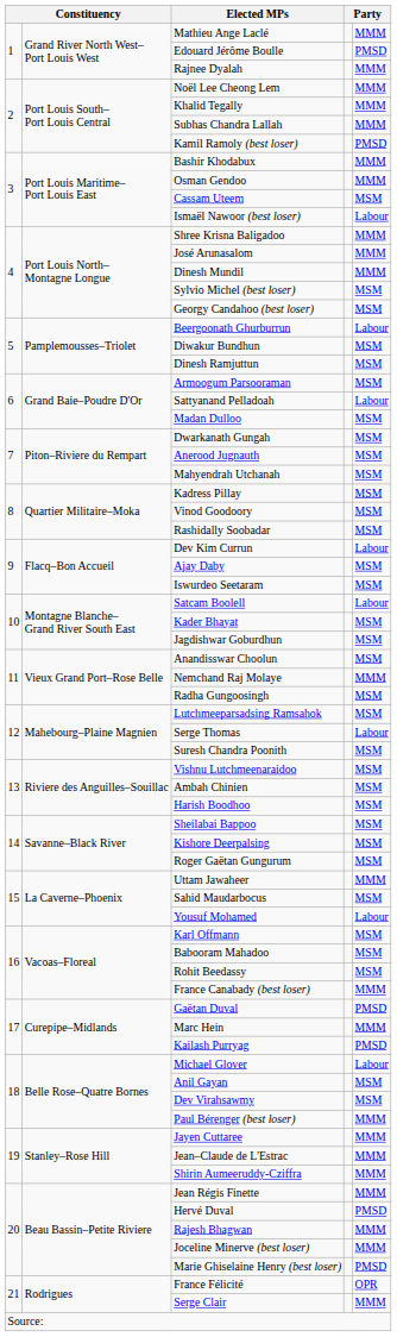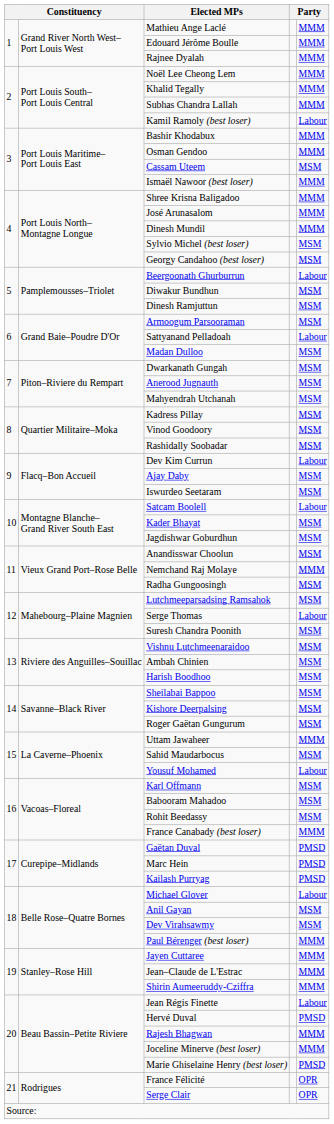 <table class="wikitable sortable">
 <tr>
 <th colspan=2 class=unsortable>Constituency</th>
 <th class=unsortable>Elected MPs</th>
 <th colspan=2>Party</th>
 </tr>
 <tr>
 <td rowspan=3>1</td>
 <td rowspan=3>Grand River North West–<br>Port Louis West</td>
 <td>Mathieu Ange Laclé</td>
 <td bgcolor=> </td>
 <td><a href='#'>MMM</a></td>
 </tr>
 <tr>
 <td>Edouard Jérôme Boulle</td>
 <td bgcolor=> </td>
-<td><a href='#'>PMSD</a></td>
+<td><a href='#'>MMM</a></td>
 </tr>
 <tr>
 <td>Rajnee Dyalah</td>
 <td bgcolor=> </td>
 <td><a href='#'>MMM</a></td>
 </tr>
 <tr>
 <td rowspan=4>2</td>
 <td rowspan=4>Port Louis South–<br>Port Louis Central</td>
 <td>Noël Lee Cheong Lem</td>
 <td bgcolor=> </td>
 <td><a href='#'>MMM</a></td>
 </tr>
 <tr>
 <td>Khalid Tegally</td>
 <td bgcolor=> </td>
 <td><a href='#'>MMM</a></td>
 </tr>
 <tr>
 <td>Subhas Chandra Lallah</td>
 <td bgcolor=> </td>
 <td><a href='#'>MMM</a></td>
 </tr>
 <tr>
 <td>Kamil Ramoly <em>(best loser)</em></td>
 <td bgcolor=> </td>
-<td><a href='#'>PMSD</a></td>
+<td><a href='#'>Labour</a></td>
 </tr>
 <tr>
 <td rowspan=4>3</td>
 <td rowspan=4>Port Louis Maritime–<br>Port Louis East</td>
 <td>Bashir Khodabux</td>
 <td bgcolor=> </td>
 <td><a href='#'>MMM</a></td>
 </tr>
 <tr>
 <td>Osman Gendoo</td>
 <td bgcolor=> </td>
 <td><a href='#'>MMM</a></td>
 </tr>
 <tr>
 <td><a href='#'>Cassam Uteem</a></td>
 <td bgcolor=> </td>
 <td><a href='#'>MSM</a></td>
 </tr>
 <tr>
 <td>Ismaël Nawoor <em>(best loser)</em></td>
 <td bgcolor=> </td>
-<td><a href='#'>Labour</a></td>
+<td><a href='#'>MMM</a></td>
 </tr>
 <tr>
 <td rowspan=5>4</td>
 <td rowspan=5>Port Louis North–<br>Montagne Longue</td>
 <td>Shree Krisna Baligadoo</td>
 <td bgcolor=> </td>
 <td><a href='#'>MMM</a></td>
 </tr>
 <tr>
 <td>José Arunasalom</td>
 <td bgcolor=> </td>
 <td><a href='#'>MMM</a></td>
 </tr>
 <tr>
 <td>Dinesh Mundil</td>
 <td bgcolor=> </td>
 <td><a href='#'>MMM</a></td>
 </tr>
 <tr>
 <td>Sylvio Michel <em>(best loser)</em></td>
 <td bgcolor=> </td>
 <td><a href='#'>MSM</a></td>
 </tr>
 <tr>
 <td>Georgy Candahoo <em>(best loser)</em></td>
 <td bgcolor=> </td>
 <td><a href='#'>MSM</a></td>
 </tr>
 <tr>
 <td rowspan=3>5</td>
 <td rowspan=3>Pamplemousses–Triolet</td>
 <td><a href='#'>Beergoonath Ghurburrun</a></td>
 <td bgcolor=> </td>
 <td><a href='#'>Labour</a></td>
 </tr>
 <tr>
 <td>Diwakur Bundhun</td>
 <td bgcolor=> </td>
 <td><a href='#'>MSM</a></td>
 </tr>
 <tr>
 <td>Dinesh Ramjuttun</td>
 <td bgcolor=> </td>
 <td><a href='#'>MSM</a></td>
 </tr>
 <tr>
 <td rowspan=3>6</td>
 <td rowspan=3>Grand Baie–Poudre D'Or</td>
 <td><a href='#'>Armoogum Parsooraman</a></td>
 <td bgcolor=> </td>
 <td><a href='#'>MSM</a></td>
 </tr>
 <tr>
 <td>Sattyanand Pelladoah</td>
 <td bgcolor=> </td>
 <td><a href='#'>Labour</a></td>
 </tr>
 <tr>
 <td><a href='#'>Madan Dulloo</a></td>
 <td bgcolor=> </td>
 <td><a href='#'>MSM</a></td>
 </tr>
 <tr>
 <td rowspan=3>7</td>
 <td rowspan=3>Piton–Riviere du Rempart</td>
 <td>Dwarkanath Gungah</td>
 <td bgcolor=> </td>
 <td><a href='#'>MSM</a></td>
 </tr>
 <tr>
 <td><a href='#'>Anerood Jugnauth</a></td>
 <td bgcolor=> </td>
 <td><a href='#'>MSM</a></td>
 </tr>
 <tr>
 <td>Mahyendrah Utchanah</td>
 <td bgcolor=> </td>
 <td><a href='#'>MSM</a></td>
 </tr>
 <tr>
 <td rowspan=3>8</td>
 <td rowspan=3>Quartier Militaire–Moka</td>
 <td>Kadress Pillay</td>
 <td bgcolor=> </td>
 <td><a href='#'>MSM</a></td>
 </tr>
 <tr>
 <td>Vinod Goodoory</td>
 <td bgcolor=> </td>
 <td><a href='#'>MSM</a></td>
 </tr>
 <tr>
 <td>Rashidally Soobadar</td>
 <td bgcolor=> </td>
 <td><a href='#'>MSM</a></td>
 </tr>
 <tr>
 <td rowspan=3>9</td>
 <td rowspan=3>Flacq–Bon Accueil</td>
 <td>Dev Kim Currun</td>
 <td bgcolor=> </td>
 <td><a href='#'>Labour</a></td>
 </tr>
 <tr>
 <td><a href='#'>Ajay Daby</a></td>
 <td bgcolor=> </td>
 <td><a href='#'>MSM</a></td>
 </tr>
 <tr>
 <td>Iswurdeo Seetaram</td>
 <td bgcolor=> </td>
 <td><a href='#'>MSM</a></td>
 </tr>
 <tr>
 <td rowspan=3>10</td>
 <td rowspan=3>Montagne Blanche–<br>Grand River South East</td>
 <td><a href='#'>Satcam Boolell</a></td>
 <td bgcolor=> </td>
 <td><a href='#'>Labour</a></td>
 </tr>
 <tr>
 <td><a href='#'>Kader Bhayat</a></td>
 <td bgcolor=> </td>
 <td><a href='#'>MSM</a></td>
 </tr>
 <tr>
 <td>Jagdishwar Goburdhun</td>
 <td bgcolor=> </td>
 <td><a href='#'>MSM</a></td>
 </tr>
 <tr>
 <td rowspan=3>11</td>
 <td rowspan=3>Vieux Grand Port–Rose Belle</td>
 <td>Anandisswar Choolun</td>
 <td bgcolor=> </td>
 <td><a href='#'>MSM</a></td>
 </tr>
 <tr>
 <td>Nemchand Raj Molaye</td>
 <td bgcolor=> </td>
 <td><a href='#'>MMM</a></td>
 </tr>
 <tr>
 <td>Radha Gungoosingh</td>
 <td bgcolor=> </td>
 <td><a href='#'>MSM</a></td>
 </tr>
 <tr>
 <td rowspan=3>12</td>
 <td rowspan=3>Mahebourg–Plaine Magnien</td>
 <td><a href='#'>Lutchmeeparsadsing Ramsahok</a></td>
 <td bgcolor=> </td>
 <td><a href='#'>MSM</a></td>
 </tr>
 <tr>
 <td>Serge Thomas</td>
 <td bgcolor=> </td>
 <td><a href='#'>Labour</a></td>
 </tr>
 <tr>
 <td>Suresh Chandra Poonith</td>
 <td bgcolor=> </td>
 <td><a href='#'>MSM</a></td>
 </tr>
 <tr>
 <td rowspan=3>13</td>
 <td rowspan=3>Riviere des Anguilles–Souillac</td>
 <td><a href='#'>Vishnu Lutchmeenaraidoo</a></td>
 <td bgcolor=> </td>
 <td><a href='#'>MSM</a></td>
 </tr>
 <tr>
 <td>Ambah Chinien</td>
 <td bgcolor=> </td>
 <td><a href='#'>MSM</a></td>
 </tr>
 <tr>
 <td><a href='#'>Harish Boodhoo</a></td>
 <td bgcolor=> </td>
 <td><a href='#'>MSM</a></td>
 </tr>
 <tr>
 <td rowspan=3>14</td>
 <td rowspan=3>Savanne–Black River</td>
 <td><a href='#'>Sheilabai Bappoo</a></td>
 <td bgcolor=> </td>
 <td><a href='#'>MSM</a></td>
 </tr>
 <tr>
 <td><a href='#'>Kishore Deerpalsing</a></td>
 <td bgcolor=> </td>
 <td><a href='#'>MSM</a></td>
 </tr>
 <tr>
 <td>Roger Gaëtan Gungurum</td>
 <td bgcolor=> </td>
 <td><a href='#'>MSM</a></td>
 </tr>
 <tr>
 <td rowspan=3>15</td>
 <td rowspan=3>La Caverne–Phoenix</td>
 <td>Uttam Jawaheer</td>
 <td bgcolor=> </td>
 <td><a href='#'>MMM</a></td>
 </tr>
 <tr>
 <td>Sahid Maudarbocus</td>
 <td bgcolor=> </td>
 <td><a href='#'>MSM</a></td>
 </tr>
 <tr>
 <td><a href='#'>Yousuf Mohamed</a></td>
 <td bgcolor=> </td>
 <td><a href='#'>Labour</a></td>
 </tr>
 <tr>
 <td rowspan=4>16</td>
 <td rowspan=4>Vacoas–Floreal</td>
 <td><a href='#'>Karl Offmann</a></td>
 <td bgcolor=> </td>
 <td><a href='#'>MSM</a></td>
 </tr>
 <tr>
 <td>Babooram Mahadoo</td>
 <td bgcolor=> </td>
 <td><a href='#'>MSM</a></td>
 </tr>
 <tr>
 <td>Rohit Beedassy</td>
 <td bgcolor=> </td>
 <td><a href='#'>MSM</a></td>
 </tr>
 <tr>
 <td>France Canabady <em>(best loser)</em></td>
 <td bgcolor=> </td>
 <td><a href='#'>MMM</a></td>
 </tr>
 <tr>
 <td rowspan=3>17</td>
 <td rowspan=3>Curepipe–Midlands</td>
 <td><a href='#'>Gaëtan Duval</a></td>
 <td bgcolor=> </td>
 <td><a href='#'>PMSD</a></td>
 </tr>
 <tr>
 <td>Marc Hein</td>
 <td bgcolor=> </td>
-<td><a href='#'>MMM</a></td>
+<td><a href='#'>PMSD</a></td>
 </tr>
 <tr>
 <td><a href='#'>Kailash Purryag</a></td>
 <td bgcolor=> </td>
 <td><a href='#'>PMSD</a></td>
 </tr>
 <tr>
 <td rowspan=4>18</td>
 <td rowspan=4>Belle Rose–Quatre Bornes</td>
 <td><a href='#'>Michael Glover</a></td>
 <td bgcolor=> </td>
 <td><a href='#'>Labour</a></td>
 </tr>
 <tr>
 <td><a href='#'>Anil Gayan</a></td>
 <td bgcolor=> </td>
 <td><a href='#'>MSM</a></td>
 </tr>
 <tr>
 <td><a href='#'>Dev Virahsawmy</a></td>
 <td bgcolor=> </td>
 <td><a href='#'>MSM</a></td>
 </tr>
 <tr>
 <td><a href='#'>Paul Bérenger</a> <em>(best loser)</em></td>
 <td bgcolor=> </td>
 <td><a href='#'>MMM</a></td>
 </tr>
 <tr>
 <td rowspan=3>19</td>
 <td rowspan=3>Stanley–Rose Hill</td>
 <td><a href='#'>Jayen Cuttaree</a></td>
 <td bgcolor=> </td>
 <td><a href='#'>MMM</a></td>
 </tr>
 <tr>
 <td>Jean–Claude de L'Estrac</td>
 <td bgcolor=> </td>
 <td><a href='#'>MMM</a></td>
 </tr>
 <tr>
 <td><a href='#'>Shirin Aumeeruddy-Cziffra</a></td>
 <td bgcolor=> </td>
 <td><a href='#'>MMM</a></td>
 </tr>
 <tr>
 <td rowspan=5>20</td>
 <td rowspan=5>Beau Bassin–Petite Riviere</td>
 <td>Jean Régis Finette</td>
 <td bgcolor=> </td>
-<td><a href='#'>MMM</a></td>
+<td><a href='#'>Labour</a></td>
 </tr>
 <tr>
 <td>Hervé Duval</td>
 <td bgcolor=> </td>
 <td><a href='#'>PMSD</a></td>
 </tr>
 <tr>
 <td><a href='#'>Rajesh Bhagwan</a></td>
 <td bgcolor=> </td>
 <td><a href='#'>MMM</a></td>
 </tr>
 <tr>
 <td>Joceline Minerve <em>(best loser)</em></td>
 <td bgcolor=> </td>
 <td><a href='#'>MMM</a></td>
 </tr>
 <tr>
 <td>Marie Ghiselaine Henry <em>(best loser)</em></td>
 <td bgcolor=> </td>
 <td><a href='#'>PMSD</a></td>
 </tr>
 <tr>
 <td rowspan=2>21</td>
 <td rowspan=2>Rodrigues</td>
 <td>France Félicité</td>
 <td bgcolor=> </td>
 <td><a href='#'>OPR</a></td>
 </tr>
 <tr>
 <td><a href='#'>Serge Clair</a></td>
 <td bgcolor=> </td>
-<td><a href='#'>MMM</a></td>
+<td><a href='#'>OPR</a></td>
 </tr>
 <tr>
 <td colspan=5>Source: </td>
 </tr>
 </table>
